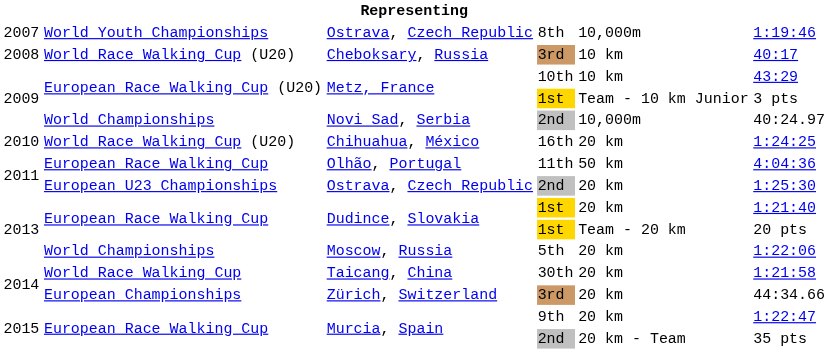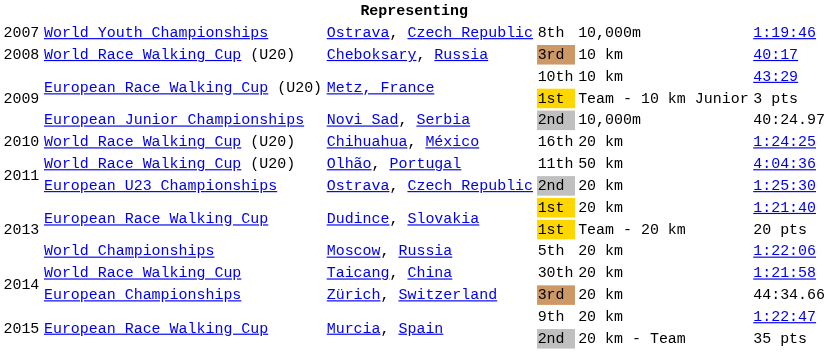 <table>
 <tr>
 <th colspan="6">Representing </th>
 </tr>
 <tr>
 <td>2007</td>
 <td><a href='#'>World Youth Championships</a></td>
 <td><a href='#'>Ostrava</a>, <a href='#'>Czech Republic</a></td>
 <td>8th</td>
 <td>10,000m</td>
 <td><a href='#'>1:19:46</a></td>
 </tr>
 <tr>
 <td>2008</td>
 <td><a href='#'>World Race Walking Cup</a> (U20)</td>
 <td><a href='#'>Cheboksary</a>, <a href='#'>Russia</a></td>
 <td bgcolor="cc9966">3rd</td>
 <td>10 km</td>
 <td><a href='#'>40:17</a></td>
 </tr>
 <tr>
 <td rowspan=3>2009</td>
 <td rowspan=2><a href='#'>European Race Walking Cup</a> (U20)</td>
 <td rowspan=2><a href='#'>Metz, France</a></td>
 <td>10th</td>
 <td>10 km</td>
 <td><a href='#'>43:29</a></td>
 </tr>
 <tr>
 <td bgcolor=gold>1st</td>
 <td>Team - 10 km Junior</td>
 <td>3 pts</td>
 </tr>
 <tr>
-<td><a href='#'>World Championships</a></td>
+<td><a href='#'>European Junior Championships</a></td>
 <td><a href='#'>Novi Sad</a>, <a href='#'>Serbia</a></td>
 <td bgcolor=silver>2nd</td>
 <td>10,000m</td>
 <td>40:24.97</td>
 </tr>
 <tr>
 <td>2010</td>
 <td><a href='#'>World Race Walking Cup</a> (U20)</td>
 <td><a href='#'>Chihuahua</a>, <a href='#'>México</a></td>
 <td>16th</td>
 <td>20 km</td>
 <td><a href='#'>1:24:25</a></td>
 </tr>
 <tr>
 <td rowspan=2>2011</td>
-<td><a href='#'>European Race Walking Cup</a></td>
+<td><a href='#'>World Race Walking Cup</a> (U20)</td>
 <td><a href='#'>Olhão</a>, <a href='#'>Portugal</a></td>
 <td>11th</td>
 <td>50 km</td>
 <td><a href='#'>4:04:36</a></td>
 </tr>
 <tr>
 <td><a href='#'>European U23 Championships</a></td>
 <td><a href='#'>Ostrava</a>, <a href='#'>Czech Republic</a></td>
 <td bgcolor=silver>2nd</td>
 <td>20 km</td>
 <td><a href='#'>1:25:30</a></td>
 </tr>
 <tr>
 <td rowspan=3>2013</td>
 <td rowspan=2><a href='#'>European Race Walking Cup</a></td>
 <td rowspan=2><a href='#'>Dudince</a>, <a href='#'>Slovakia</a></td>
 <td bgcolor=gold>1st</td>
 <td>20 km</td>
 <td><a href='#'>1:21:40</a></td>
 </tr>
 <tr>
 <td bgcolor=gold>1st</td>
 <td>Team - 20 km</td>
 <td>20 pts</td>
 </tr>
 <tr>
 <td><a href='#'>World Championships</a></td>
 <td><a href='#'>Moscow</a>, <a href='#'>Russia</a></td>
 <td>5th</td>
 <td>20 km</td>
 <td><a href='#'>1:22:06</a></td>
 </tr>
 <tr>
 <td rowspan=2>2014</td>
 <td><a href='#'>World Race Walking Cup</a></td>
 <td><a href='#'>Taicang</a>, <a href='#'>China</a></td>
 <td>30th</td>
 <td>20 km</td>
 <td><a href='#'>1:21:58</a></td>
 </tr>
 <tr>
 <td><a href='#'>European Championships</a></td>
 <td><a href='#'>Zürich</a>, <a href='#'>Switzerland</a></td>
 <td bgcolor="cc9966">3rd</td>
 <td>20 km</td>
 <td>44:34.66</td>
 </tr>
 <tr>
 <td rowspan=2>2015</td>
 <td rowspan=2><a href='#'>European Race Walking Cup</a></td>
 <td rowspan=2><a href='#'>Murcia</a>, <a href='#'>Spain</a></td>
 <td>9th</td>
 <td>20 km</td>
 <td><a href='#'>1:22:47</a></td>
 </tr>
 <tr>
 <td bgcolor=silver>2nd</td>
 <td>20 km - Team</td>
 <td>35 pts</td>
 </tr>
 </table>
